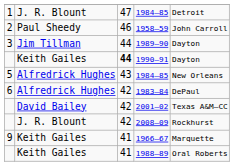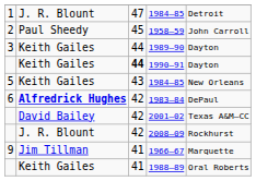 <table class="wikitable">
 <tr>
 </tr>
 <tr>
 <td>1</td>
 <td>J. R. Blount</td>
 <td>47</td>
 <td style="font-size:80%;"><a href='#'>1984–85</a></td>
 <td style="font-size:80%;">Detroit</td>
 </tr>
 <tr>
 <td>2</td>
 <td>Paul Sheedy</td>
-<td>46</td>
+<td>45</td>
 <td style="font-size:80%;"><a href='#'>1958–59</a></td>
 <td style="font-size:80%;">John Carroll</td>
 </tr>
 <tr>
 <td>3</td>
-<td><a href='#'>Jim Tillman</a></td>
+<td>Keith Gailes</td>
 <td>44</td>
 <td style="font-size:80%;"><a href='#'>1989–90</a></td>
 <td style="font-size:80%;">Dayton</td>
 </tr>
 <tr>
 <td></td>
 <td>Keith Gailes</td>
 <td><strong>44</strong></td>
 <td style="font-size:80%;"><a href='#'>1990–91</a></td>
 <td style="font-size:80%;">Dayton</td>
 </tr>
 <tr>
 <td>5</td>
-<td><a href='#'>Alfredrick Hughes</a></td>
+<td>Keith Gailes</td>
 <td>43</td>
 <td style="font-size:80%;"><a href='#'>1984–85</a></td>
 <td style="font-size:80%;">New Orleans</td>
 </tr>
 <tr>
 <td>6</td>
-<td><a href='#'>Alfredrick Hughes</a></td>
+<td><strong><a href='#'>Alfredrick Hughes</a></strong></td>
 <td>42</td>
 <td style="font-size:80%;"><a href='#'>1983–84</a></td>
 <td style="font-size:80%;">DePaul</td>
 </tr>
 <tr>
 <td></td>
 <td><a href='#'>David Bailey</a></td>
 <td>42</td>
 <td style="font-size:80%;"><a href='#'>2001–02</a></td>
 <td style="font-size:80%;">Texas A&M–CC</td>
 </tr>
 <tr>
 <td></td>
 <td>J. R. Blount</td>
 <td>42</td>
 <td style="font-size:80%;"><a href='#'>2008–09</a></td>
 <td style="font-size:80%;">Rockhurst</td>
 </tr>
 <tr>
 <td>9</td>
-<td>Keith Gailes</td>
+<td><a href='#'>Jim Tillman</a></td>
 <td>41</td>
 <td style="font-size:80%;"><a href='#'>1966–67</a></td>
 <td style="font-size:80%;">Marquette</td>
 </tr>
 <tr>
 <td></td>
 <td>Keith Gailes</td>
 <td>41</td>
 <td style="font-size:80%;"><a href='#'>1988–89</a></td>
 <td style="font-size:80%;">Oral Roberts</td>
 </tr>
 </table>
